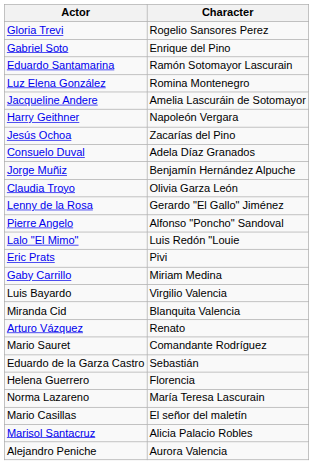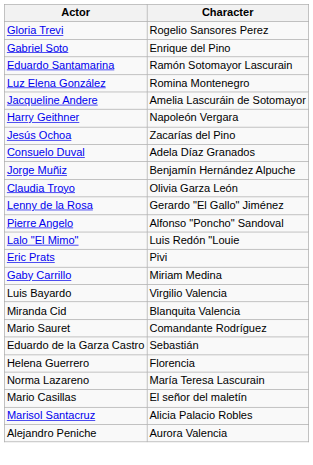 <table class="wikitable">
 <tr>
 <th>Actor</th>
 <th>Character</th>
 </tr>
 <tr>
 <td><a href='#'>Gloria Trevi</a></td>
 <td>Rogelio Sansores Perez</td>
 </tr>
 <tr>
 <td><a href='#'>Gabriel Soto</a></td>
 <td>Enrique del Pino</td>
 </tr>
 <tr>
 <td><a href='#'>Eduardo Santamarina</a></td>
 <td>Ramón Sotomayor Lascurain</td>
 </tr>
 <tr>
 <td><a href='#'>Luz Elena González</a></td>
 <td>Romina Montenegro</td>
 </tr>
 <tr>
 <td><a href='#'>Jacqueline Andere</a></td>
 <td>Amelia Lascuráin de Sotomayor</td>
 </tr>
 <tr>
 <td><a href='#'>Harry Geithner</a></td>
 <td>Napoleón Vergara</td>
 </tr>
 <tr>
 <td><a href='#'>Jesús Ochoa</a></td>
 <td>Zacarías del Pino</td>
 </tr>
 <tr>
 <td><a href='#'>Consuelo Duval</a></td>
 <td>Adela Díaz Granados</td>
 </tr>
 <tr>
 <td><a href='#'>Jorge Muñiz</a></td>
 <td>Benjamín Hernández Alpuche</td>
 </tr>
 <tr>
 <td><a href='#'>Claudia Troyo</a></td>
 <td>Olivia Garza León</td>
 </tr>
 <tr>
 <td><a href='#'>Lenny de la Rosa</a></td>
 <td>Gerardo "El Gallo" Jiménez</td>
 </tr>
 <tr>
 <td><a href='#'>Pierre Angelo</a></td>
 <td>Alfonso "Poncho" Sandoval</td>
 </tr>
 <tr>
 <td><a href='#'>Lalo "El Mimo"</a></td>
 <td>Luis Redón "Louie</td>
 </tr>
 <tr>
 <td><a href='#'>Eric Prats</a></td>
 <td>Pivi</td>
 </tr>
 <tr>
 <td><a href='#'>Gaby Carrillo</a></td>
 <td>Miriam Medina</td>
 </tr>
 <tr>
 <td>Luis Bayardo</td>
 <td>Virgilio Valencia</td>
 </tr>
 <tr>
 <td>Miranda Cid</td>
 <td>Blanquita Valencia</td>
 </tr>
 <tr>
-<td><a href='#'>Arturo Vázquez</a></td>
-<td>Renato</td>
-</tr>
-<tr>
 <td>Mario Sauret</td>
 <td>Comandante Rodríguez</td>
 </tr>
 <tr>
 <td>Eduardo de la Garza Castro</td>
 <td>Sebastián</td>
 </tr>
 <tr>
 <td>Helena Guerrero</td>
 <td>Florencia</td>
 </tr>
 <tr>
 <td>Norma Lazareno</td>
 <td>María Teresa Lascurain</td>
 </tr>
 <tr>
 <td>Mario Casillas</td>
 <td>El señor del maletín</td>
 </tr>
 <tr>
 <td><a href='#'>Marisol Santacruz</a></td>
 <td>Alicia Palacio Robles</td>
 </tr>
 <tr>
 <td>Alejandro Peniche</td>
 <td>Aurora Valencia</td>
 </tr>
 </table>
